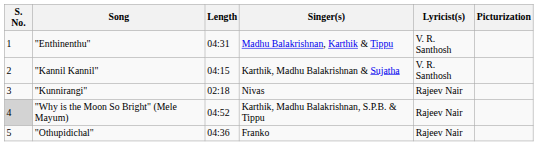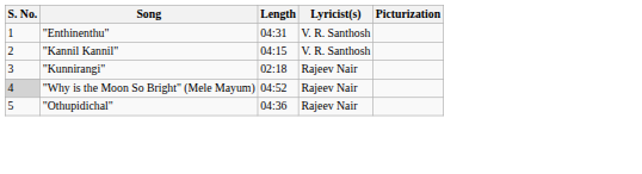 <table class="wikitable sortable">
 <tr>
 <th>S. No.</th>
 <th>Song</th>
 <th>Length</th>
-<th>Singer(s)</th>
 <th>Lyricist(s)</th>
 <th>Picturization</th>
 </tr>
 <tr>
 <td>1</td>
 <td>"Enthinenthu"</td>
 <td>04:31</td>
-<td><a href='#'>Madhu Balakrishnan</a>, <a href='#'>Karthik</a> & <a href='#'>Tippu</a></td>
 <td>V. R. Santhosh</td>
 <td></td>
 </tr>
 <tr>
 <td>2</td>
 <td>"Kannil Kannil"</td>
 <td>04:15</td>
-<td>Karthik, Madhu Balakrishnan & <a href='#'>Sujatha</a></td>
 <td>V. R. Santhosh</td>
 <td></td>
 </tr>
 <tr>
 <td>3</td>
 <td>"Kunnirangi"</td>
 <td>02:18</td>
-<td>Nivas</td>
 <td>Rajeev Nair</td>
 <td></td>
 </tr>
 <tr>
 <td style="background: lightgrey;">4</td>
 <td>"Why is the Moon So Bright" (Mele Mayum)</td>
 <td>04:52</td>
-<td>Karthik, Madhu Balakrishnan, S.P.B. & Tippu</td>
 <td>Rajeev Nair</td>
 <td></td>
 </tr>
 <tr>
 <td>5</td>
 <td>"Othupidichal"</td>
 <td>04:36</td>
-<td>Franko</td>
 <td>Rajeev Nair</td>
 <td></td>
 </tr>
 </table>
